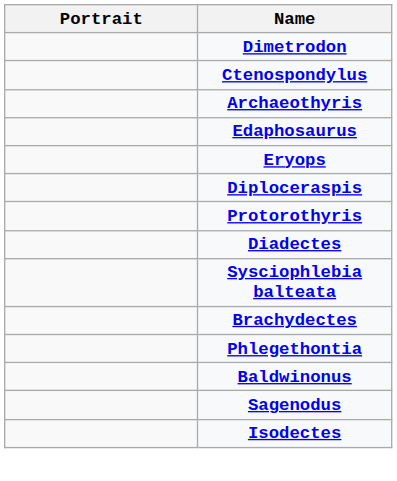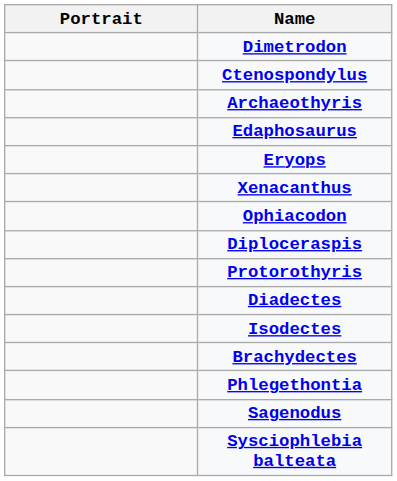 <table class="wikitable plainrowheaders" style="text-align:center; width:33%;">
 <tr>
 <th scope=col width="50%">Portrait</th>
 <th scope=col width="50">Name</th>
 </tr>
 <tr>
 <td></td>
 <th scope=row style="text-align:center; background:#F8F9FA;"><strong><a href='#'>Dimetrodon</a></strong></th>
 </tr>
 <tr>
 <td></td>
 <th scope=row style="text-align:center; background:#F8F9FA;"><strong><a href='#'>Ctenospondylus</a></strong></th>
 </tr>
 <tr>
 <td></td>
 <th scope=row style="text-align:center; background:#F8F9FA;"><strong><a href='#'>Archaeothyris</a></strong></th>
 </tr>
 <tr>
 <td></td>
 <th scope=row style="text-align:center; background:#F8F9FA;"><strong><a href='#'>Edaphosaurus</a></strong></th>
 </tr>
 <tr>
 <td></td>
 <th scope=row style="text-align:center; background:#F8F9FA;"><strong><a href='#'>Eryops</a></strong></th>
 </tr>
 <tr>
 <td></td>
+<th scope=row style="text-align:center; background:#F8F9FA;"><strong><a href='#'>Xenacanthus</a></strong></th>
+</tr>
+<tr>
+<td></td>
+<th scope=row style="text-align:center; background:#F8F9FA;"><strong><a href='#'>Ophiacodon</a></strong></th>
+</tr>
+<tr>
+<td></td>
 <th scope=row style="text-align:center; background:#F8F9FA;"><strong><a href='#'>Diploceraspis</a></strong></th>
 </tr>
 <tr>
 <td></td>
 <th scope=row style="text-align:center; background:#F8F9FA;"><strong><a href='#'>Protorothyris</a></strong></th>
 </tr>
 <tr>
 <td></td>
 <th scope=row style="text-align:center; background:#F8F9FA;"><strong><a href='#'>Diadectes</a></strong></th>
 </tr>
 <tr>
 <td></td>
-<th scope=row style="text-align:center; background:#F8F9FA;"><strong><a href='#'>Sysciophlebia balteata</a></strong></th>
+<th scope=row style="text-align:center; background:#F8F9FA;"><strong><a href='#'>Isodectes</a></strong></th>
 </tr>
 <tr>
 <td></td>
 <th scope=row style="text-align:center; background:#F8F9FA;"><strong><a href='#'>Brachydectes</a></strong></th>
 </tr>
 <tr>
 <td></td>
 <th scope=row style="text-align:center; background:#F8F9FA;"><strong><a href='#'>Phlegethontia</a></strong></th>
 </tr>
 <tr>
 <td></td>
-<th scope=row style="text-align:center; background:#F8F9FA;"><strong><a href='#'>Baldwinonus</a></strong></th>
-</tr>
-<tr>
-<td></td>
 <th scope=row style="text-align:center; background:#F8F9FA;"><strong><a href='#'>Sagenodus</a></strong></th>
 </tr>
 <tr>
 <td></td>
-<th scope=row style="text-align:center; background:#F8F9FA;"><strong><a href='#'>Isodectes</a></strong></th>
+<th scope=row style="text-align:center; background:#F8F9FA;"><strong><a href='#'>Sysciophlebia balteata</a></strong></th>
 </tr>
 </table>
